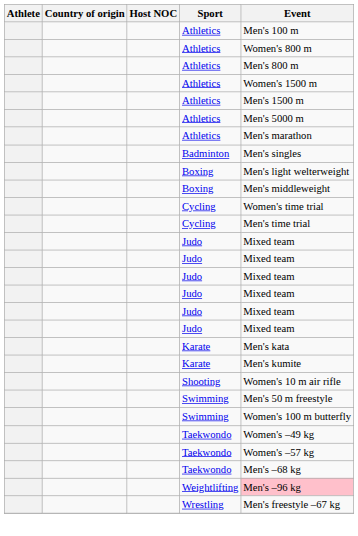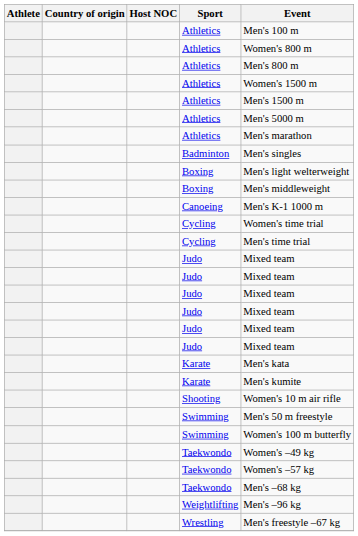 <table class="wikitable sortable plainrowheaders" style="font-size:95%">
 <tr>
 <th scope="col">Athlete</th>
 <th scope="col">Country of origin</th>
 <th scope="col">Host NOC</th>
 <th scope="col">Sport</th>
 <th scope="col">Event</th>
 </tr>
 <tr>
 <th scope="row"></th>
 <td></td>
 <td></td>
 <td><a href='#'>Athletics</a></td>
 <td>Men's 100 m</td>
 </tr>
 <tr>
 <th scope="row"></th>
 <td></td>
 <td></td>
 <td><a href='#'>Athletics</a></td>
 <td>Women's 800 m</td>
 </tr>
 <tr>
 <th scope="row"></th>
 <td></td>
 <td></td>
 <td><a href='#'>Athletics</a></td>
 <td>Men's 800 m</td>
 </tr>
 <tr>
 <th scope="row"></th>
 <td></td>
 <td></td>
 <td><a href='#'>Athletics</a></td>
 <td>Women's 1500 m</td>
 </tr>
 <tr>
 <th scope="row"></th>
 <td></td>
 <td></td>
 <td><a href='#'>Athletics</a></td>
 <td>Men's 1500 m</td>
 </tr>
 <tr>
 <th scope="row"></th>
 <td></td>
 <td></td>
 <td><a href='#'>Athletics</a></td>
 <td>Men's 5000 m</td>
 </tr>
 <tr>
 <th scope="row"></th>
 <td></td>
 <td></td>
 <td><a href='#'>Athletics</a></td>
 <td>Men's marathon</td>
 </tr>
 <tr>
 <th scope="row"></th>
 <td></td>
 <td></td>
 <td><a href='#'>Badminton</a></td>
 <td>Men's singles</td>
 </tr>
 <tr>
 <th scope="row"></th>
 <td></td>
 <td></td>
 <td><a href='#'>Boxing</a></td>
 <td>Men's light welterweight</td>
 </tr>
 <tr>
 <th scope="row"></th>
 <td></td>
 <td></td>
 <td><a href='#'>Boxing</a></td>
 <td>Men's middleweight</td>
+</tr>
+<tr>
+<th scope="row"></th>
+<td></td>
+<td></td>
+<td><a href='#'>Canoeing</a></td>
+<td>Men's K-1 1000 m</td>
 </tr>
 <tr>
 <th scope="row"></th>
 <td></td>
 <td></td>
 <td><a href='#'>Cycling</a></td>
 <td>Women's time trial</td>
 </tr>
 <tr>
 <th scope="row"></th>
 <td></td>
 <td></td>
 <td><a href='#'>Cycling</a></td>
 <td>Men's time trial</td>
 </tr>
 <tr>
 <th scope="row"></th>
 <td></td>
 <td></td>
 <td><a href='#'>Judo</a></td>
 <td>Mixed team</td>
 </tr>
 <tr>
 <th scope="row"></th>
 <td></td>
 <td></td>
 <td><a href='#'>Judo</a></td>
 <td>Mixed team</td>
 </tr>
 <tr>
 <th scope="row"></th>
 <td></td>
 <td></td>
 <td><a href='#'>Judo</a></td>
 <td>Mixed team</td>
 </tr>
 <tr>
 <th scope="row"></th>
 <td></td>
 <td></td>
 <td><a href='#'>Judo</a></td>
 <td>Mixed team</td>
 </tr>
 <tr>
 <th scope="row"></th>
 <td></td>
 <td></td>
 <td><a href='#'>Judo</a></td>
 <td>Mixed team</td>
 </tr>
 <tr>
 <th scope="row"></th>
 <td></td>
 <td></td>
 <td><a href='#'>Judo</a></td>
 <td>Mixed team</td>
 </tr>
 <tr>
 <th scope="row"></th>
 <td></td>
 <td></td>
 <td><a href='#'>Karate</a></td>
 <td>Men's kata</td>
 </tr>
 <tr>
 <th scope="row"></th>
 <td></td>
 <td></td>
 <td><a href='#'>Karate</a></td>
 <td>Men's kumite</td>
 </tr>
 <tr>
 <th scope="row"></th>
 <td></td>
 <td></td>
 <td><a href='#'>Shooting</a></td>
 <td>Women's 10 m air rifle</td>
 </tr>
 <tr>
 <th scope="row"></th>
 <td></td>
 <td></td>
 <td><a href='#'>Swimming</a></td>
 <td>Men's 50 m freestyle</td>
 </tr>
 <tr>
 <th scope="row"></th>
 <td></td>
 <td></td>
 <td><a href='#'>Swimming</a></td>
 <td>Women's 100 m butterfly</td>
 </tr>
 <tr>
 <th scope="row"></th>
 <td></td>
 <td></td>
 <td><a href='#'>Taekwondo</a></td>
 <td>Women's –49 kg</td>
 </tr>
 <tr>
 <th scope="row"></th>
 <td></td>
 <td></td>
 <td><a href='#'>Taekwondo</a></td>
 <td>Women's –57 kg</td>
 </tr>
 <tr>
 <th scope="row"></th>
 <td></td>
 <td></td>
 <td><a href='#'>Taekwondo</a></td>
 <td>Men's –68 kg</td>
 </tr>
 <tr>
 <th scope="row"></th>
 <td></td>
 <td></td>
 <td><a href='#'>Weightlifting</a></td>
-<td style="background: pink;">Men's –96 kg</td>
+<td>Men's –96 kg</td>
 </tr>
 <tr>
 <th scope="row"></th>
 <td></td>
 <td></td>
 <td><a href='#'>Wrestling</a></td>
 <td>Men's freestyle –67 kg</td>
 </tr>
 <tr>
 </tr>
 </table>
